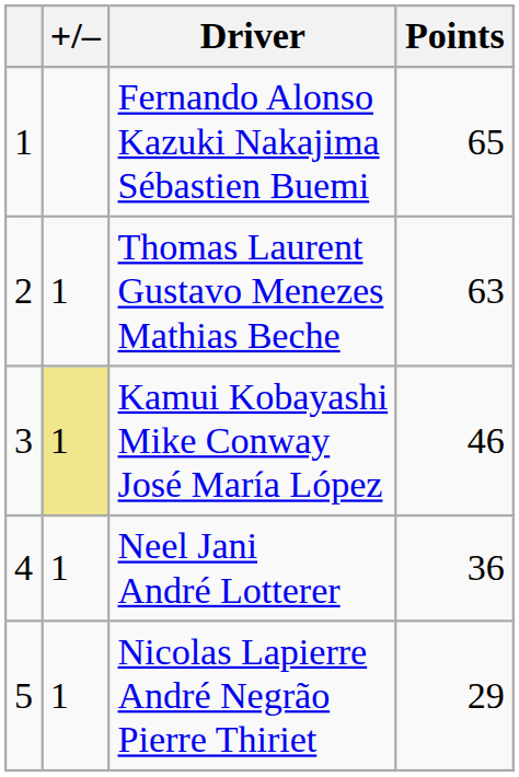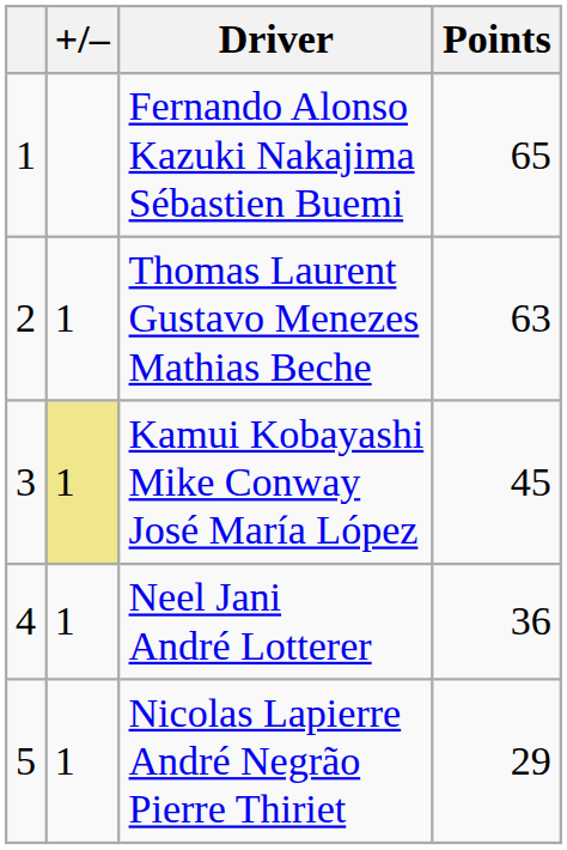 <table class="wikitable" style="font-size: 95%;">
 <tr>
 <th scope="col"></th>
 <th scope="col">+/–</th>
 <th scope="col">Driver</th>
 <th scope="col">Points</th>
 </tr>
 <tr>
 <td align="center">1</td>
 <td align="left"></td>
 <td> <a href='#'>Fernando Alonso</a><br> <a href='#'>Kazuki Nakajima</a><br> <a href='#'>Sébastien Buemi</a></td>
 <td align="right">65</td>
 </tr>
 <tr>
 <td align="center">2</td>
 <td align="left"> 1</td>
 <td> <a href='#'>Thomas Laurent</a><br> <a href='#'>Gustavo Menezes</a><br> <a href='#'>Mathias Beche</a></td>
 <td align="right">63</td>
 </tr>
 <tr>
 <td align="center">3</td>
 <td align="left" style="background: khaki;"> 1</td>
 <td> <a href='#'>Kamui Kobayashi</a><br> <a href='#'>Mike Conway</a><br> <a href='#'>José María López</a></td>
-<td align="right">46</td>
+<td align="right">45</td>
 </tr>
 <tr>
 <td align="center">4</td>
 <td align="left"> 1</td>
 <td> <a href='#'>Neel Jani</a><br> <a href='#'>André Lotterer</a></td>
 <td align="right">36</td>
 </tr>
 <tr>
 <td align="center">5</td>
 <td align="left"> 1</td>
 <td> <a href='#'>Nicolas Lapierre</a><br> <a href='#'>André Negrão</a><br> <a href='#'>Pierre Thiriet</a></td>
 <td align="right">29</td>
 </tr>
 </table>
